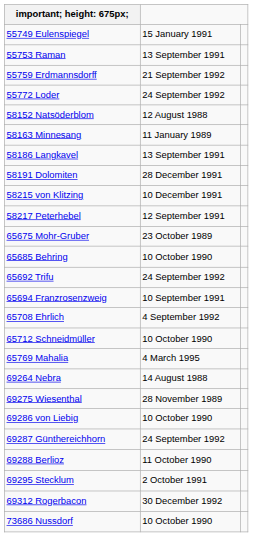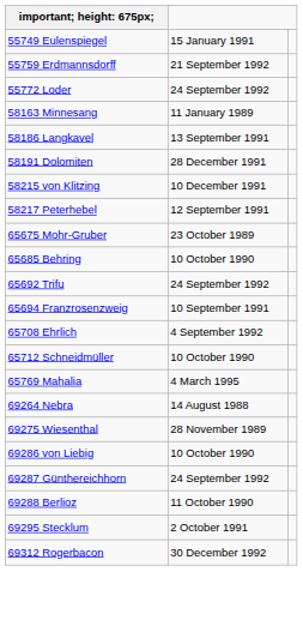 <table class="wikitable" style="font-size: 89%; float: left; width: 26em; margin-right: 1em; line-height: 1.65em">
 <tr>
 <th>important; height: 675px;</th>
 </tr>
 <tr>
 <td><a href='#'>55749 Eulenspiegel</a></td>
 <td>15 January 1991</td>
 <td><small></small></td>
 </tr>
 <tr>
-<td><a href='#'>55753 Raman</a></td>
-<td>13 September 1991</td>
-<td><small></small> </td>
-</tr>
-<tr>
 <td><a href='#'>55759 Erdmannsdorff</a></td>
 <td>21 September 1992</td>
 <td><small></small></td>
 </tr>
 <tr>
 <td><a href='#'>55772 Loder</a></td>
 <td>24 September 1992</td>
-<td><small></small></td>
-</tr>
-<tr>
-<td><a href='#'>58152 Natsöderblom</a></td>
-<td>12 August 1988</td>
 <td><small></small></td>
 </tr>
 <tr>
 <td><a href='#'>58163 Minnesang</a></td>
 <td>11 January 1989</td>
 <td><small></small></td>
 </tr>
 <tr>
 <td><a href='#'>58186 Langkavel</a></td>
 <td>13 September 1991</td>
 <td><small></small> </td>
 </tr>
 <tr>
 <td><a href='#'>58191 Dolomiten</a></td>
 <td>28 December 1991</td>
 <td><small></small></td>
 </tr>
 <tr>
 <td><a href='#'>58215 von Klitzing</a></td>
 <td>10 December 1991</td>
 <td><small></small> </td>
 </tr>
 <tr>
 <td><a href='#'>58217 Peterhebel</a></td>
 <td>12 September 1991</td>
 <td><small></small> </td>
 </tr>
 <tr>
 <td><a href='#'>65675 Mohr-Gruber</a></td>
 <td>23 October 1989</td>
 <td><small></small></td>
 </tr>
 <tr>
 <td><a href='#'>65685 Behring</a></td>
 <td>10 October 1990</td>
 <td><small></small> </td>
 </tr>
 <tr>
 <td><a href='#'>65692 Trifu</a></td>
 <td>24 September 1992</td>
 <td><small></small> </td>
 </tr>
 <tr>
 <td><a href='#'>65694 Franzrosenzweig</a></td>
 <td>10 September 1991</td>
 <td><small></small></td>
 </tr>
 <tr>
 <td><a href='#'>65708 Ehrlich</a></td>
 <td>4 September 1992</td>
 <td><small></small> </td>
 </tr>
 <tr>
 <td><a href='#'>65712 Schneidmüller</a></td>
 <td>10 October 1990</td>
 <td><small></small> </td>
 </tr>
 <tr>
 <td><a href='#'>65769 Mahalia</a></td>
 <td>4 March 1995</td>
 <td><small></small></td>
 </tr>
 <tr>
 <td><a href='#'>69264 Nebra</a></td>
 <td>14 August 1988</td>
 <td><small></small></td>
 </tr>
 <tr>
 <td><a href='#'>69275 Wiesenthal</a></td>
 <td>28 November 1989</td>
 <td><small></small></td>
 </tr>
 <tr>
 <td><a href='#'>69286 von Liebig</a></td>
 <td>10 October 1990</td>
 <td><small></small> </td>
 </tr>
 <tr>
 <td><a href='#'>69287 Günthereichhorn</a></td>
 <td>24 September 1992</td>
 <td><small></small> </td>
 </tr>
 <tr>
 <td><a href='#'>69288 Berlioz</a></td>
 <td>11 October 1990</td>
 <td><small></small> </td>
 </tr>
 <tr>
 <td><a href='#'>69295 Stecklum</a></td>
 <td>2 October 1991</td>
 <td><small></small> </td>
 </tr>
 <tr>
 <td><a href='#'>69312 Rogerbacon</a></td>
 <td>30 December 1992</td>
 <td><small></small> </td>
 </tr>
-<tr>
-<td><a href='#'>73686 Nussdorf</a></td>
-<td>10 October 1990</td>
-<td><small></small> </td>
-</tr>
 </table>
